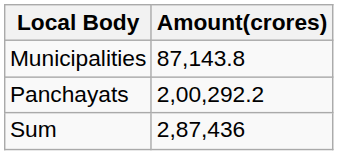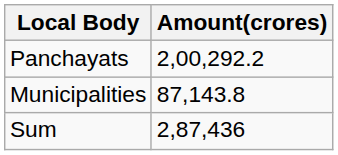 <table class="wikitable">
 <tr>
 <th>Local Body</th>
 <th>Amount(crores)</th>
 </tr>
 <tr>
+<td>Panchayats</td>
+<td>2,00,292.2</td>
+</tr>
+<tr>
 <td>Municipalities</td>
 <td>87,143.8</td>
-</tr>
-<tr>
-<td>Panchayats</td>
-<td>2,00,292.2</td>
 </tr>
 <tr>
 <td>Sum</td>
 <td>2,87,436</td>
 </tr>
 </table>
